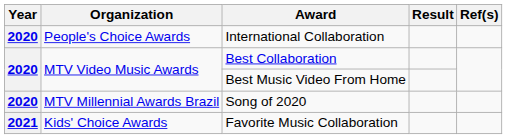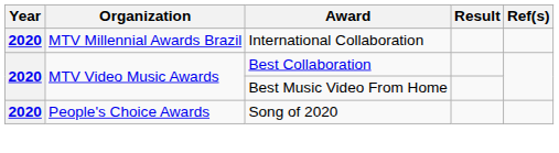 <table class="wikitable plainrowheaders">
 <tr align=center>
 <th scope="col">Year</th>
 <th scope="col">Organization</th>
 <th scope="col">Award</th>
 <th scope="col">Result</th>
 <th scope="col">Ref(s)</th>
 </tr>
 <tr>
 <th scope="row"><a href='#'>2020</a></th>
-<td><a href='#'>People's Choice Awards</a></td>
+<td><a href='#'>MTV Millennial Awards Brazil</a></td>
 <td>International Collaboration</td>
 <td></td>
 <td style="text-align:center;"></td>
 </tr>
 <tr>
 <th rowspan="2" scope="row"><a href='#'>2020</a></th>
 <td rowspan="2"><a href='#'>MTV Video Music Awards</a></td>
 <td><a href='#'>Best Collaboration</a></td>
 <td></td>
 <td rowspan="2" style="text-align:center;"></td>
 </tr>
 <tr>
 <td>Best Music Video From Home</td>
 <td></td>
 </tr>
 <tr>
 <th scope="row"><a href='#'>2020</a></th>
-<td><a href='#'>MTV Millennial Awards Brazil</a></td>
+<td><a href='#'>People's Choice Awards</a></td>
 <td>Song of 2020</td>
 <td></td>
 <td style="text-align:center;"></td>
 </tr>
-<tr>
-<th scope="row"><a href='#'>2021</a></th>
-<td><a href='#'>Kids' Choice Awards</a></td>
-<td>Favorite Music Collaboration</td>
-<td></td>
-<td style="text-align:center;"></td>
-</tr>
 </table>
